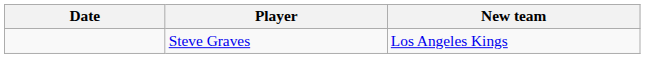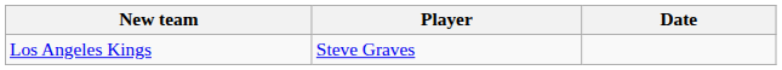 <table class="wikitable">
 <tr style="background:#ddd; text-align:center;">
+<th style="width: 16em;">New team</th>
+<th style="width: 14em;">Player</th>
 <th style="width: 10em;">Date</th>
-<th style="width: 14em;">Player</th>
-<th style="width: 16em;">New team</th>
 </tr>
 <tr>
+<td><a href='#'>Los Angeles Kings</a></td>
+<td><a href='#'>Steve Graves</a></td>
 <td></td>
-<td><a href='#'>Steve Graves</a></td>
-<td><a href='#'>Los Angeles Kings</a></td>
 </tr>
 </table>
